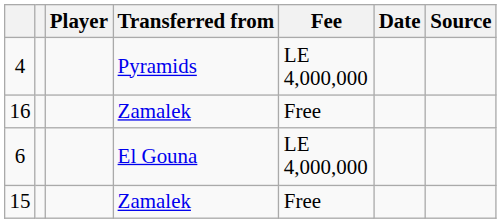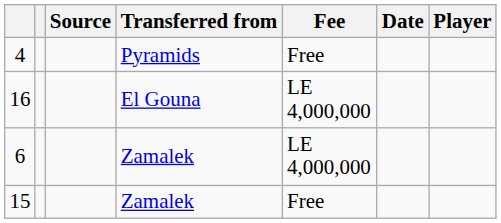 <table class="wikitable plainrowheaders sortable">
 <tr>
 <th></th>
 <th></th>
-<th scope=col>Player</th>
+<th scope=col>Source</th>
 <th>Transferred from</th>
 <th !scope=col; style="width: 65px;">Fee</th>
 <th scope=col>Date</th>
-<th scope=col>Source</th>
+<th scope=col>Player</th>
 </tr>
 <tr>
 <td align=center>4</td>
 <td align=center></td>
 <td></td>
 <td> <a href='#'>Pyramids</a></td>
-<td>LE 4,000,000</td>
+<td>Free</td>
 <td></td>
 <td></td>
 </tr>
 <tr>
 <td align=center>16</td>
 <td align=center></td>
 <td></td>
-<td> <a href='#'>Zamalek</a></td>
-<td>Free</td>
+<td> <a href='#'>El Gouna</a></td>
+<td>LE 4,000,000</td>
 <td></td>
 <td></td>
 </tr>
 <tr>
 <td align=center>6</td>
 <td align=center></td>
 <td></td>
-<td> <a href='#'>El Gouna</a></td>
+<td> <a href='#'>Zamalek</a></td>
 <td>LE 4,000,000</td>
 <td></td>
 <td></td>
 </tr>
 <tr>
 <td align=center>15</td>
 <td align=center></td>
 <td></td>
 <td> <a href='#'>Zamalek</a></td>
 <td>Free</td>
 <td></td>
 <td></td>
 </tr>
 </table>
